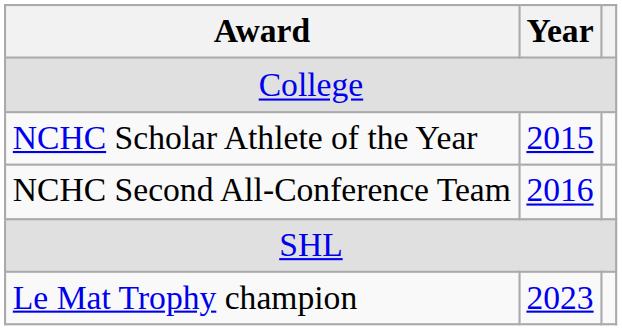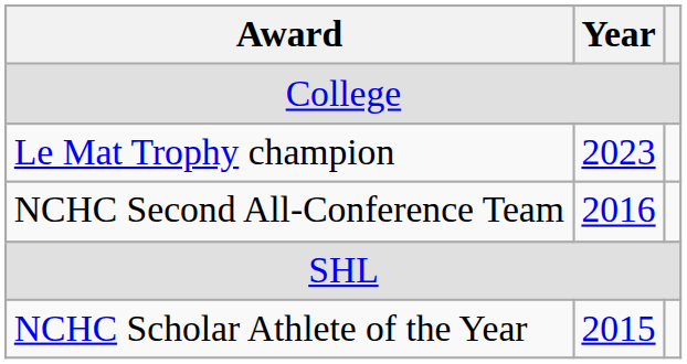 <table class="wikitable">
 <tr>
 <th>Award</th>
 <th>Year</th>
 <th></th>
 </tr>
 <tr ALIGN="center" bgcolor="#e0e0e0">
 <td colspan="3"><a href='#'>College</a></td>
 </tr>
 <tr>
-<td><a href='#'>NCHC</a> Scholar Athlete of the Year</td>
-<td><a href='#'>2015</a></td>
+<td><a href='#'>Le Mat Trophy</a> champion</td>
+<td><a href='#'>2023</a></td>
 <td></td>
 </tr>
 <tr>
 <td>NCHC Second All-Conference Team</td>
 <td><a href='#'>2016</a></td>
 <td></td>
 </tr>
 <tr ALIGN="center" bgcolor="#e0e0e0">
 <td colspan="3"><a href='#'>SHL</a></td>
 </tr>
 <tr>
-<td><a href='#'>Le Mat Trophy</a> champion</td>
-<td><a href='#'>2023</a></td>
+<td><a href='#'>NCHC</a> Scholar Athlete of the Year</td>
+<td><a href='#'>2015</a></td>
 <td></td>
 </tr>
 </table>
